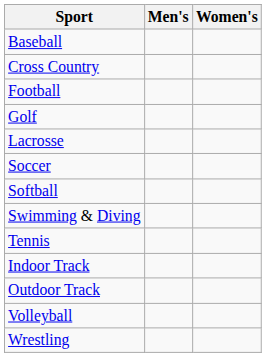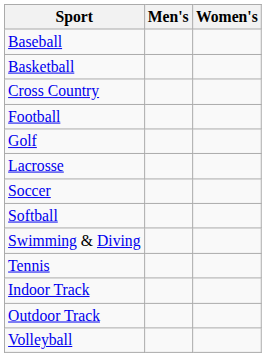 <table class="wikitable" style=>
 <tr>
 <th>Sport</th>
 <th>Men's</th>
 <th>Women's</th>
 </tr>
 <tr>
 <td><a href='#'>Baseball</a></td>
+<td></td>
+<td></td>
+</tr>
+<tr>
+<td><a href='#'>Basketball</a></td>
 <td></td>
 <td></td>
 </tr>
 <tr>
 <td><a href='#'>Cross Country</a></td>
 <td></td>
 <td></td>
 </tr>
 <tr>
 <td><a href='#'>Football</a></td>
 <td></td>
 <td></td>
 </tr>
 <tr>
 <td><a href='#'>Golf</a></td>
 <td></td>
 <td></td>
 </tr>
 <tr>
 <td><a href='#'>Lacrosse</a></td>
 <td></td>
 <td></td>
 </tr>
 <tr>
 <td><a href='#'>Soccer</a></td>
 <td></td>
 <td></td>
 </tr>
 <tr>
 <td><a href='#'>Softball</a></td>
 <td></td>
 <td></td>
 </tr>
 <tr>
 <td><a href='#'>Swimming</a> & <a href='#'>Diving</a></td>
 <td></td>
 <td></td>
 </tr>
 <tr>
 <td><a href='#'>Tennis</a></td>
 <td></td>
 <td></td>
 </tr>
 <tr>
 <td><a href='#'>Indoor Track</a></td>
 <td></td>
 <td></td>
 </tr>
 <tr>
 <td><a href='#'>Outdoor Track</a></td>
 <td></td>
 <td></td>
 </tr>
 <tr>
 <td><a href='#'>Volleyball</a></td>
 <td></td>
 <td></td>
 </tr>
-<tr>
-<td><a href='#'>Wrestling</a></td>
-<td></td>
-<td></td>
-</tr>
 </table>
